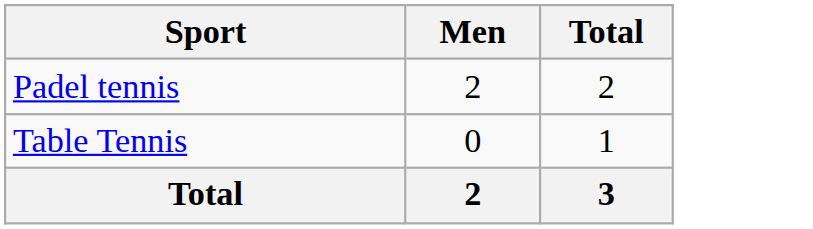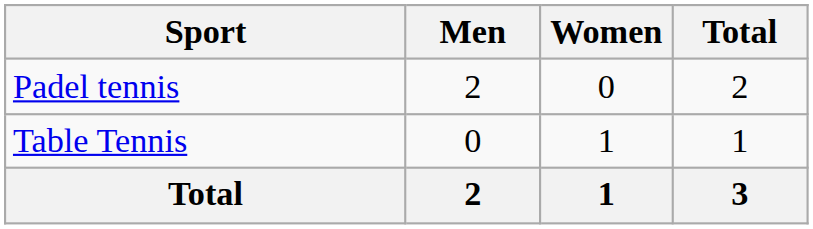 <table class="wikitable sortable" style="text-align:center;">
 <tr>
 <th width=180>Sport</th>
 <th width=55>Men</th>
+<th width=55>Women</th>
 <th width=55>Total</th>
 </tr>
 <tr>
 <td align=left><a href='#'>Padel tennis</a></td>
 <td>2</td>
+<td>0</td>
 <td>2</td>
 </tr>
 <tr>
 <td align=left><a href='#'>Table Tennis</a></td>
 <td>0</td>
 <td>1</td>
+<td>1</td>
 </tr>
 <tr>
 <th>Total</th>
 <th>2</th>
+<th>1</th>
 <th>3</th>
 </tr>
 </table>
